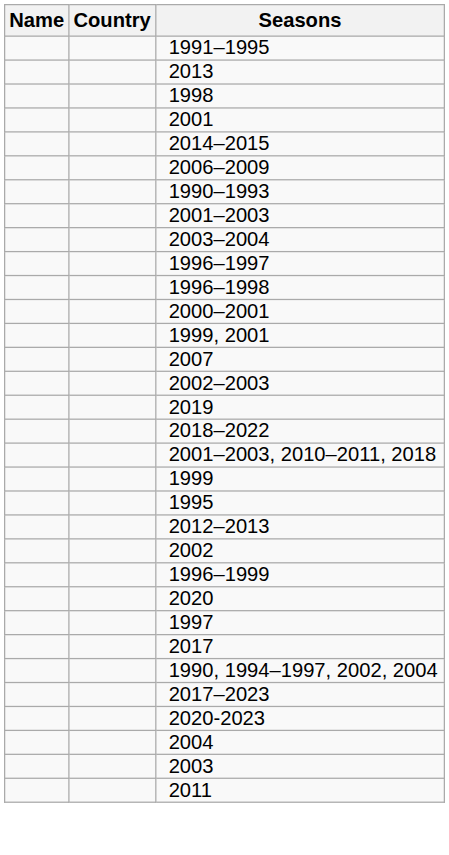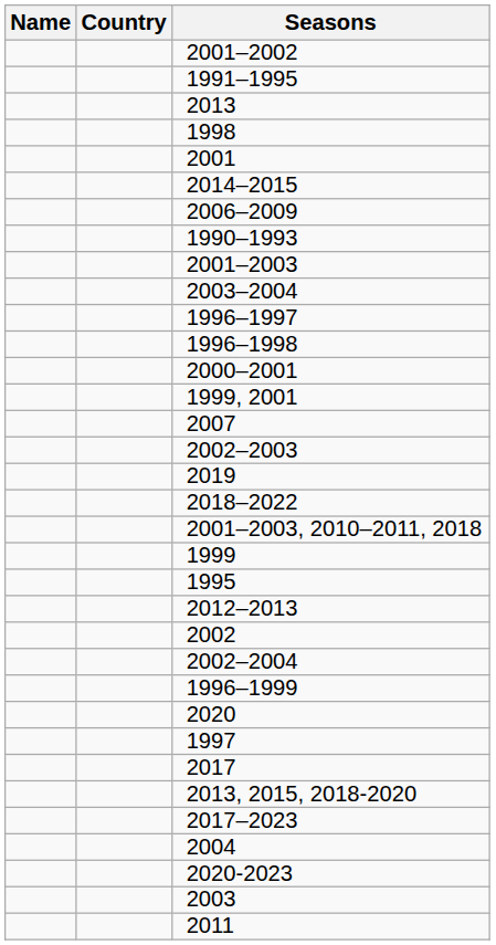 <table class="wikitable sortable" style="text-align:center style="font-size: 85%; line-height: 23px">
 <tr>
 <th scope=col>Name</th>
 <th scope=col>Country</th>
 <th scope=col>Seasons</th>
+</tr>
+<tr>
+<td align="left" style="padding: 0px 5px 0px 10px"></td>
+<td align="left"></td>
+<td style="padding: 0px 5px 0px 10px">2001–2002</td>
 </tr>
 <tr>
 <td align="left" style="padding: 0px 5px 0px 10px"></td>
 <td align="left"></td>
 <td style="padding: 0px 5px 0px 10px">1991–1995</td>
 </tr>
 <tr>
 <td align="left" style="padding: 0px 5px 0px 10px"></td>
 <td align="left"></td>
 <td style="padding: 0px 5px 0px 10px">2013</td>
 </tr>
 <tr>
 <td align="left" style="padding: 0px 5px 0px 10px"></td>
 <td align="left"></td>
 <td style="padding: 0px 5px 0px 10px">1998</td>
 </tr>
 <tr>
 <td align="left" style="padding: 0px 5px 0px 10px"></td>
 <td align="left"></td>
 <td style="padding: 0px 5px 0px 10px">2001</td>
 </tr>
 <tr>
 <td align="left" style="padding: 0px 5px 0px 10px"></td>
 <td align="left"></td>
 <td style="padding: 0px 5px 0px 10px">2014–2015</td>
 </tr>
 <tr>
 <td align="left" style="padding: 0px 5px 0px 10px"></td>
 <td align="left"></td>
 <td style="padding: 0px 5px 0px 10px">2006–2009</td>
 </tr>
 <tr>
 <td align="left" style="padding: 0px 5px 0px 10px"></td>
 <td align="left"></td>
 <td style="padding: 0px 5px 0px 10px">1990–1993</td>
 </tr>
 <tr>
 <td align="left" style="padding: 0px 5px 0px 10px"></td>
 <td align="left"></td>
 <td style="padding: 0px 5px 0px 10px">2001–2003</td>
 </tr>
 <tr>
 <td align="left" style="padding: 0px 5px 0px 10px"></td>
 <td align="left"></td>
 <td style="padding: 0px 5px 0px 10px">2003–2004</td>
 </tr>
 <tr>
 <td align="left" style="padding: 0px 5px 0px 10px"></td>
 <td align="left"></td>
 <td style="padding: 0px 5px 0px 10px">1996–1997</td>
 </tr>
 <tr>
 <td align="left" style="padding: 0px 5px 0px 10px"></td>
 <td align="left"></td>
 <td style="padding: 0px 5px 0px 10px">1996–1998</td>
 </tr>
 <tr>
 <td align="left" style="padding: 0px 5px 0px 10px"></td>
 <td align="left"></td>
 <td style="padding: 0px 5px 0px 10px">2000–2001</td>
 </tr>
 <tr>
 <td align="left" style="padding: 0px 5px 0px 10px"></td>
 <td align="left"></td>
 <td style="padding: 0px 5px 0px 10px">1999, 2001</td>
 </tr>
 <tr>
 <td align="left" style="padding: 0px 5px 0px 10px"></td>
 <td align="left"></td>
 <td style="padding: 0px 5px 0px 10px">2007</td>
 </tr>
 <tr>
 <td align="left" style="padding: 0px 5px 0px 10px"></td>
 <td align="left"></td>
 <td style="padding: 0px 5px 0px 10px">2002–2003</td>
 </tr>
 <tr>
 <td align="left" style="padding: 0px 5px 0px 10px"></td>
 <td align="left"></td>
 <td style="padding: 0px 5px 0px 10px">2019</td>
 </tr>
 <tr>
 <td align="left" style="padding: 0px 5px 0px 10px"></td>
 <td align="left"></td>
 <td style="padding: 0px 5px 0px 10px">2018–2022</td>
 </tr>
 <tr>
 <td align="left" style="padding: 0px 5px 0px 10px"></td>
 <td align="left"></td>
 <td style="padding: 0px 5px 0px 10px">2001–2003, 2010–2011, 2018</td>
 </tr>
 <tr>
 <td align="left" style="padding: 0px 5px 0px 10px"></td>
 <td align="left"></td>
 <td style="padding: 0px 5px 0px 10px">1999</td>
 </tr>
 <tr>
 <td align="left" style="padding: 0px 5px 0px 10px"></td>
 <td align="left"></td>
 <td style="padding: 0px 5px 0px 10px">1995</td>
 </tr>
 <tr>
 <td align="left" style="padding: 0px 5px 0px 10px"></td>
 <td align="left"></td>
 <td style="padding: 0px 5px 0px 10px">2012–2013</td>
 </tr>
 <tr>
 <td align="left" style="padding: 0px 5px 0px 10px"></td>
 <td align="left"></td>
 <td style="padding: 0px 5px 0px 10px">2002</td>
 </tr>
 <tr>
 <td align="left" style="padding: 0px 5px 0px 10px"></td>
 <td align="left"></td>
+<td style="padding: 0px 5px 0px 10px">2002–2004</td>
+</tr>
+<tr>
+<td align="left" style="padding: 0px 5px 0px 10px"></td>
+<td align="left"></td>
 <td style="padding: 0px 5px 0px 10px">1996–1999</td>
 </tr>
 <tr>
 <td align="left" style="padding: 0px 5px 0px 10px"></td>
 <td align="left"></td>
 <td style="padding: 0px 5px 0px 10px">2020</td>
 </tr>
 <tr>
 <td align="left" style="padding: 0px 5px 0px 10px"></td>
 <td align="left"></td>
 <td style="padding: 0px 5px 0px 10px">1997</td>
 </tr>
 <tr>
 <td align="left" style="padding: 0px 5px 0px 10px"></td>
 <td align="left"></td>
 <td style="padding: 0px 5px 0px 10px">2017</td>
 </tr>
 <tr>
 <td align="left" style="padding: 0px 5px 0px 10px"></td>
 <td align="left"></td>
-<td style="padding: 0px 5px 0px 10px">1990, 1994–1997, 2002, 2004</td>
+<td style="padding: 0px 5px 0px 10px">2013, 2015, 2018-2020</td>
 </tr>
 <tr>
 <td align="left" style="padding: 0px 5px 0px 10px"></td>
 <td align="left"></td>
 <td style="padding: 0px 5px 0px 10px">2017–2023</td>
 </tr>
 <tr>
 <td align="left" style="padding: 0px 5px 0px 10px"></td>
 <td align="left"></td>
-<td style="padding: 0px 5px 0px 10px">2020-2023</td>
+<td style="padding: 0px 5px 0px 10px">2004</td>
 </tr>
 <tr>
 <td align="left" style="padding: 0px 5px 0px 10px"></td>
 <td align="left"></td>
-<td style="padding: 0px 5px 0px 10px">2004</td>
+<td style="padding: 0px 5px 0px 10px">2020-2023</td>
 </tr>
 <tr>
 <td align="left" style="padding: 0px 5px 0px 10px"></td>
 <td align="left"></td>
 <td style="padding: 0px 5px 0px 10px">2003</td>
 </tr>
 <tr>
 <td align="left" style="padding: 0px 5px 0px 10px"></td>
 <td align="left"></td>
 <td style="padding: 0px 5px 0px 10px">2011</td>
 </tr>
 </table>
